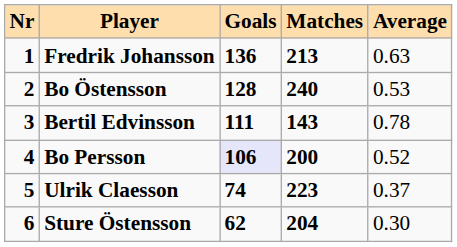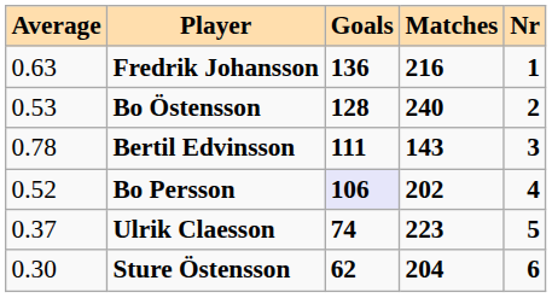 <table class="wikitable">
 <tr>
-<th style="background:#ffdead;">Nr</th>
+<th style="background:#ffdead;">Average</th>
 <th style="background:#ffdead;">Player</th>
 <th style="background:#ffdead;">Goals</th>
 <th style="background:#ffdead;">Matches</th>
-<th style="background:#ffdead;">Average</th>
+<th style="background:#ffdead;">Nr</th>
 </tr>
 <tr>
-<td style="text-align:right;"><strong>1</strong></td>
+<td>0.63</td>
 <td><strong>Fredrik Johansson</strong></td>
 <td><strong>136</strong></td>
-<td><strong>213</strong></td>
-<td>0.63</td>
+<td><strong>216</strong></td>
+<td style="text-align:right;"><strong>1</strong></td>
 </tr>
 <tr>
-<td style="text-align:right;"><strong>2</strong></td>
+<td>0.53</td>
 <td><strong>Bo Östensson</strong></td>
 <td><strong>128</strong></td>
 <td><strong>240</strong></td>
-<td>0.53</td>
+<td style="text-align:right;"><strong>2</strong></td>
 </tr>
 <tr>
-<td style="text-align:right;"><strong>3</strong></td>
+<td>0.78</td>
 <td><strong>Bertil Edvinsson</strong></td>
 <td><strong>111</strong></td>
 <td><strong>143</strong></td>
-<td>0.78</td>
+<td style="text-align:right;"><strong>3</strong></td>
 </tr>
 <tr>
-<td style="text-align:right;"><strong>4</strong></td>
+<td>0.52</td>
 <td><strong>Bo Persson</strong></td>
 <td style="background: lavender;"><strong>106</strong></td>
-<td><strong>200</strong></td>
-<td>0.52</td>
+<td><strong>202</strong></td>
+<td style="text-align:right;"><strong>4</strong></td>
 </tr>
 <tr>
-<td style="text-align:right;"><strong>5</strong></td>
+<td>0.37</td>
 <td><strong>Ulrik Claesson</strong></td>
 <td><strong>74</strong></td>
 <td><strong>223</strong></td>
-<td>0.37</td>
+<td style="text-align:right;"><strong>5</strong></td>
 </tr>
 <tr>
-<td style="text-align:right;"><strong>6</strong></td>
+<td>0.30</td>
 <td><strong>Sture Östensson</strong></td>
 <td><strong>62</strong></td>
 <td><strong>204</strong></td>
-<td>0.30</td>
+<td style="text-align:right;"><strong>6</strong></td>
 </tr>
 </table>
